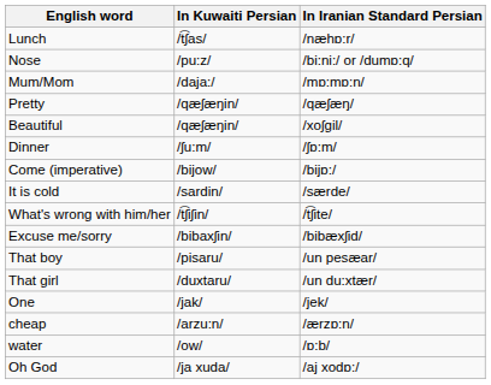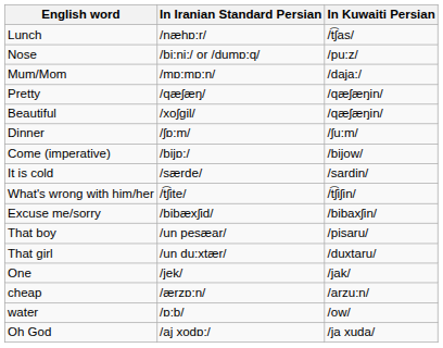 <table class="wikitable">
 <tr>
 <th>English word</th>
+<th>In Iranian Standard Persian</th>
 <th>In Kuwaiti Persian</th>
-<th>In Iranian Standard Persian</th>
 </tr>
 <tr>
 <td>Lunch</td>
+<td>/næhɒ:r/</td>
 <td>/t͡ʃas/</td>
-<td>/næhɒ:r/</td>
 </tr>
 <tr>
 <td>Nose</td>
+<td>/bi:ni:/ or /dumɒ:q/</td>
 <td>/pu:z/</td>
-<td>/bi:ni:/ or /dumɒ:q/</td>
 </tr>
 <tr>
 <td>Mum/Mom</td>
+<td>/mɒ:mɒ:n/</td>
 <td>/daja:/</td>
-<td>/mɒ:mɒ:n/</td>
 </tr>
 <tr>
 <td>Pretty</td>
+<td>/qæʃæŋ/</td>
 <td>/qæʃæŋin/</td>
-<td>/qæʃæŋ/</td>
 </tr>
 <tr>
 <td>Beautiful</td>
+<td>/xoʃgil/</td>
 <td>/qæʃæŋin/</td>
-<td>/xoʃgil/</td>
 </tr>
 <tr>
 <td>Dinner</td>
+<td>/ʃɒ:m/</td>
 <td>/ʃu:m/</td>
-<td>/ʃɒ:m/</td>
 </tr>
 <tr>
 <td>Come (imperative)</td>
+<td>/bijɒ:/</td>
 <td>/bijow/</td>
-<td>/bijɒ:/</td>
 </tr>
 <tr>
 <td>It is cold</td>
+<td>/særde/</td>
 <td>/sardin/</td>
-<td>/særde/</td>
 </tr>
 <tr>
 <td>What's wrong with him/her</td>
+<td>/t͡ʃite/</td>
 <td>/t͡ʃiʃin/</td>
-<td>/t͡ʃite/</td>
 </tr>
 <tr>
 <td>Excuse me/sorry</td>
+<td>/bibæxʃid/</td>
 <td>/bibaxʃin/</td>
-<td>/bibæxʃid/</td>
 </tr>
 <tr>
 <td>That boy</td>
+<td>/un pesæar/</td>
 <td>/pisaru/</td>
-<td>/un pesæar/</td>
 </tr>
 <tr>
 <td>That girl</td>
+<td>/un du:xtær/</td>
 <td>/duxtaru/</td>
-<td>/un du:xtær/</td>
 </tr>
 <tr>
 <td>One</td>
+<td>/jek/</td>
 <td>/jak/</td>
-<td>/jek/</td>
 </tr>
 <tr>
 <td>cheap</td>
+<td>/ærzɒ:n/</td>
 <td>/arzu:n/</td>
-<td>/ærzɒ:n/</td>
 </tr>
 <tr>
 <td>water</td>
+<td>/ɒ:b/</td>
 <td>/ow/</td>
-<td>/ɒ:b/</td>
 </tr>
 <tr>
 <td>Oh God</td>
+<td>/aj xodɒ:/</td>
 <td>/ja xuda/</td>
-<td>/aj xodɒ:/</td>
 </tr>
 </table>
